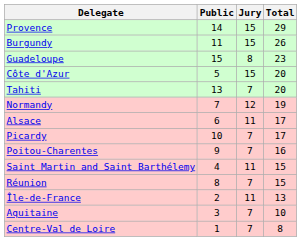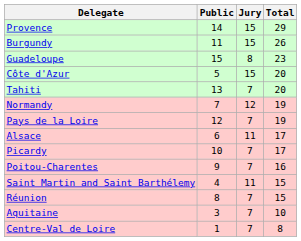 <table class="wikitable sortable">
 <tr>
 <th scope=col>Delegate</th>
 <th scope=col>Public</th>
 <th scope=col>Jury</th>
 <th scope=col>Total</th>
 </tr>
 <tr align="center" bgcolor="D0FFD0">
 <td align="left"><a href='#'>Provence</a></td>
 <td>14</td>
 <td>15</td>
 <td>29</td>
 </tr>
 <tr align="center" bgcolor="D0FFD0">
 <td align="left"><a href='#'>Burgundy</a></td>
 <td>11</td>
 <td>15</td>
 <td>26</td>
 </tr>
 <tr align="center" bgcolor="D0FFD0">
 <td align="left"><a href='#'>Guadeloupe</a></td>
 <td>15</td>
 <td>8</td>
 <td>23</td>
 </tr>
 <tr align="center" bgcolor="D0FFD0">
 <td align="left"><a href='#'>Côte d'Azur</a></td>
 <td>5</td>
 <td>15</td>
 <td>20</td>
 </tr>
 <tr align="center" bgcolor="D0FFD0">
 <td align="left"><a href='#'>Tahiti</a></td>
 <td>13</td>
 <td>7</td>
 <td>20</td>
 </tr>
 <tr align="center" bgcolor="FFCCCC">
 <td align="left"><a href='#'>Normandy</a></td>
 <td>7</td>
 <td>12</td>
 <td>19</td>
 </tr>
 <tr align="center" bgcolor="FFCCCC">
+<td align="left"><a href='#'>Pays de la Loire</a></td>
+<td>12</td>
+<td>7</td>
+<td>19</td>
+</tr>
+<tr align="center" bgcolor="FFCCCC">
 <td align="left"><a href='#'>Alsace</a></td>
 <td>6</td>
 <td>11</td>
 <td>17</td>
 </tr>
 <tr align="center" bgcolor="FFCCCC">
 <td align="left"><a href='#'>Picardy</a></td>
 <td>10</td>
 <td>7</td>
 <td>17</td>
 </tr>
 <tr align="center" bgcolor="FFCCCC">
 <td align="left"><a href='#'>Poitou-Charentes</a></td>
 <td>9</td>
 <td>7</td>
 <td>16</td>
 </tr>
 <tr align="center" bgcolor="FFCCCC">
 <td align="left"><a href='#'>Saint Martin and Saint Barthélemy</a></td>
 <td>4</td>
 <td>11</td>
 <td>15</td>
 </tr>
 <tr align="center" bgcolor="FFCCCC">
 <td align="left"><a href='#'>Réunion</a></td>
 <td>8</td>
 <td>7</td>
 <td>15</td>
 </tr>
 <tr align="center" bgcolor="FFCCCC">
-<td align="left"><a href='#'>Île-de-France</a></td>
-<td>2</td>
-<td>11</td>
-<td>13</td>
-</tr>
-<tr align="center" bgcolor="FFCCCC">
 <td align="left"><a href='#'>Aquitaine</a></td>
 <td>3</td>
 <td>7</td>
 <td>10</td>
 </tr>
 <tr align="center" bgcolor="FFCCCC">
 <td align="left"><a href='#'>Centre-Val de Loire</a></td>
 <td>1</td>
 <td>7</td>
 <td>8</td>
 </tr>
 </table>
